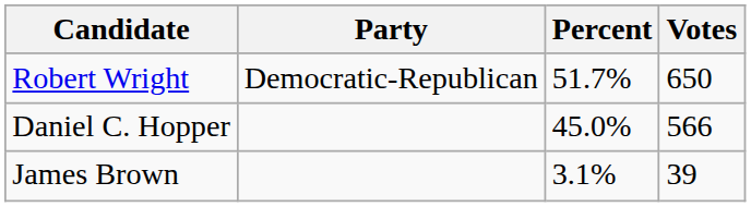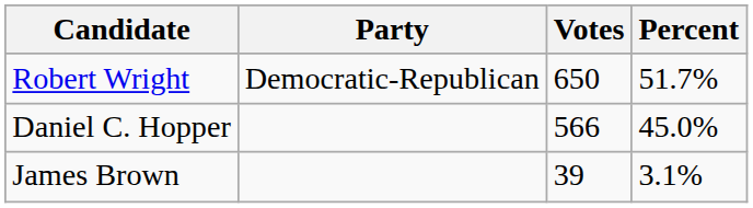 <table class=wikitable>
 <tr>
 <th>Candidate</th>
 <th>Party</th>
+<th>Votes</th>
 <th>Percent</th>
-<th>Votes</th>
 </tr>
 <tr>
 <td><a href='#'>Robert Wright</a></td>
 <td>Democratic-Republican</td>
+<td>650</td>
 <td>51.7%</td>
-<td>650</td>
 </tr>
 <tr>
 <td>Daniel C. Hopper</td>
 <td></td>
+<td>566</td>
 <td>45.0%</td>
-<td>566</td>
 </tr>
 <tr>
 <td>James Brown</td>
 <td></td>
+<td>39</td>
 <td>3.1%</td>
-<td>39</td>
 </tr>
 </table>
